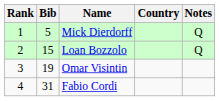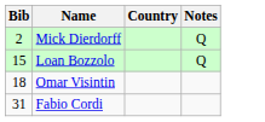 <table class="wikitable" style="text-align:center;">
 <tr>
-<th>Rank</th>
 <th>Bib</th>
 <th>Name</th>
 <th>Country</th>
 <th>Notes</th>
 </tr>
 <tr bgcolor=ccffcc>
-<td>1</td>
-<td>5</td>
+<td>2</td>
 <td align=left><a href='#'>Mick Dierdorff</a></td>
 <td align=left></td>
 <td>Q</td>
 </tr>
 <tr bgcolor=ccffcc>
-<td>2</td>
 <td>15</td>
 <td align=left><a href='#'>Loan Bozzolo</a></td>
 <td align=left></td>
 <td>Q</td>
 </tr>
 <tr>
-<td>3</td>
-<td>19</td>
+<td>18</td>
 <td align=left><a href='#'>Omar Visintin</a></td>
 <td align=left></td>
 <td></td>
 </tr>
 <tr>
-<td>4</td>
 <td>31</td>
 <td align=left><a href='#'>Fabio Cordi</a></td>
 <td align=left></td>
 <td></td>
 </tr>
 </table>
